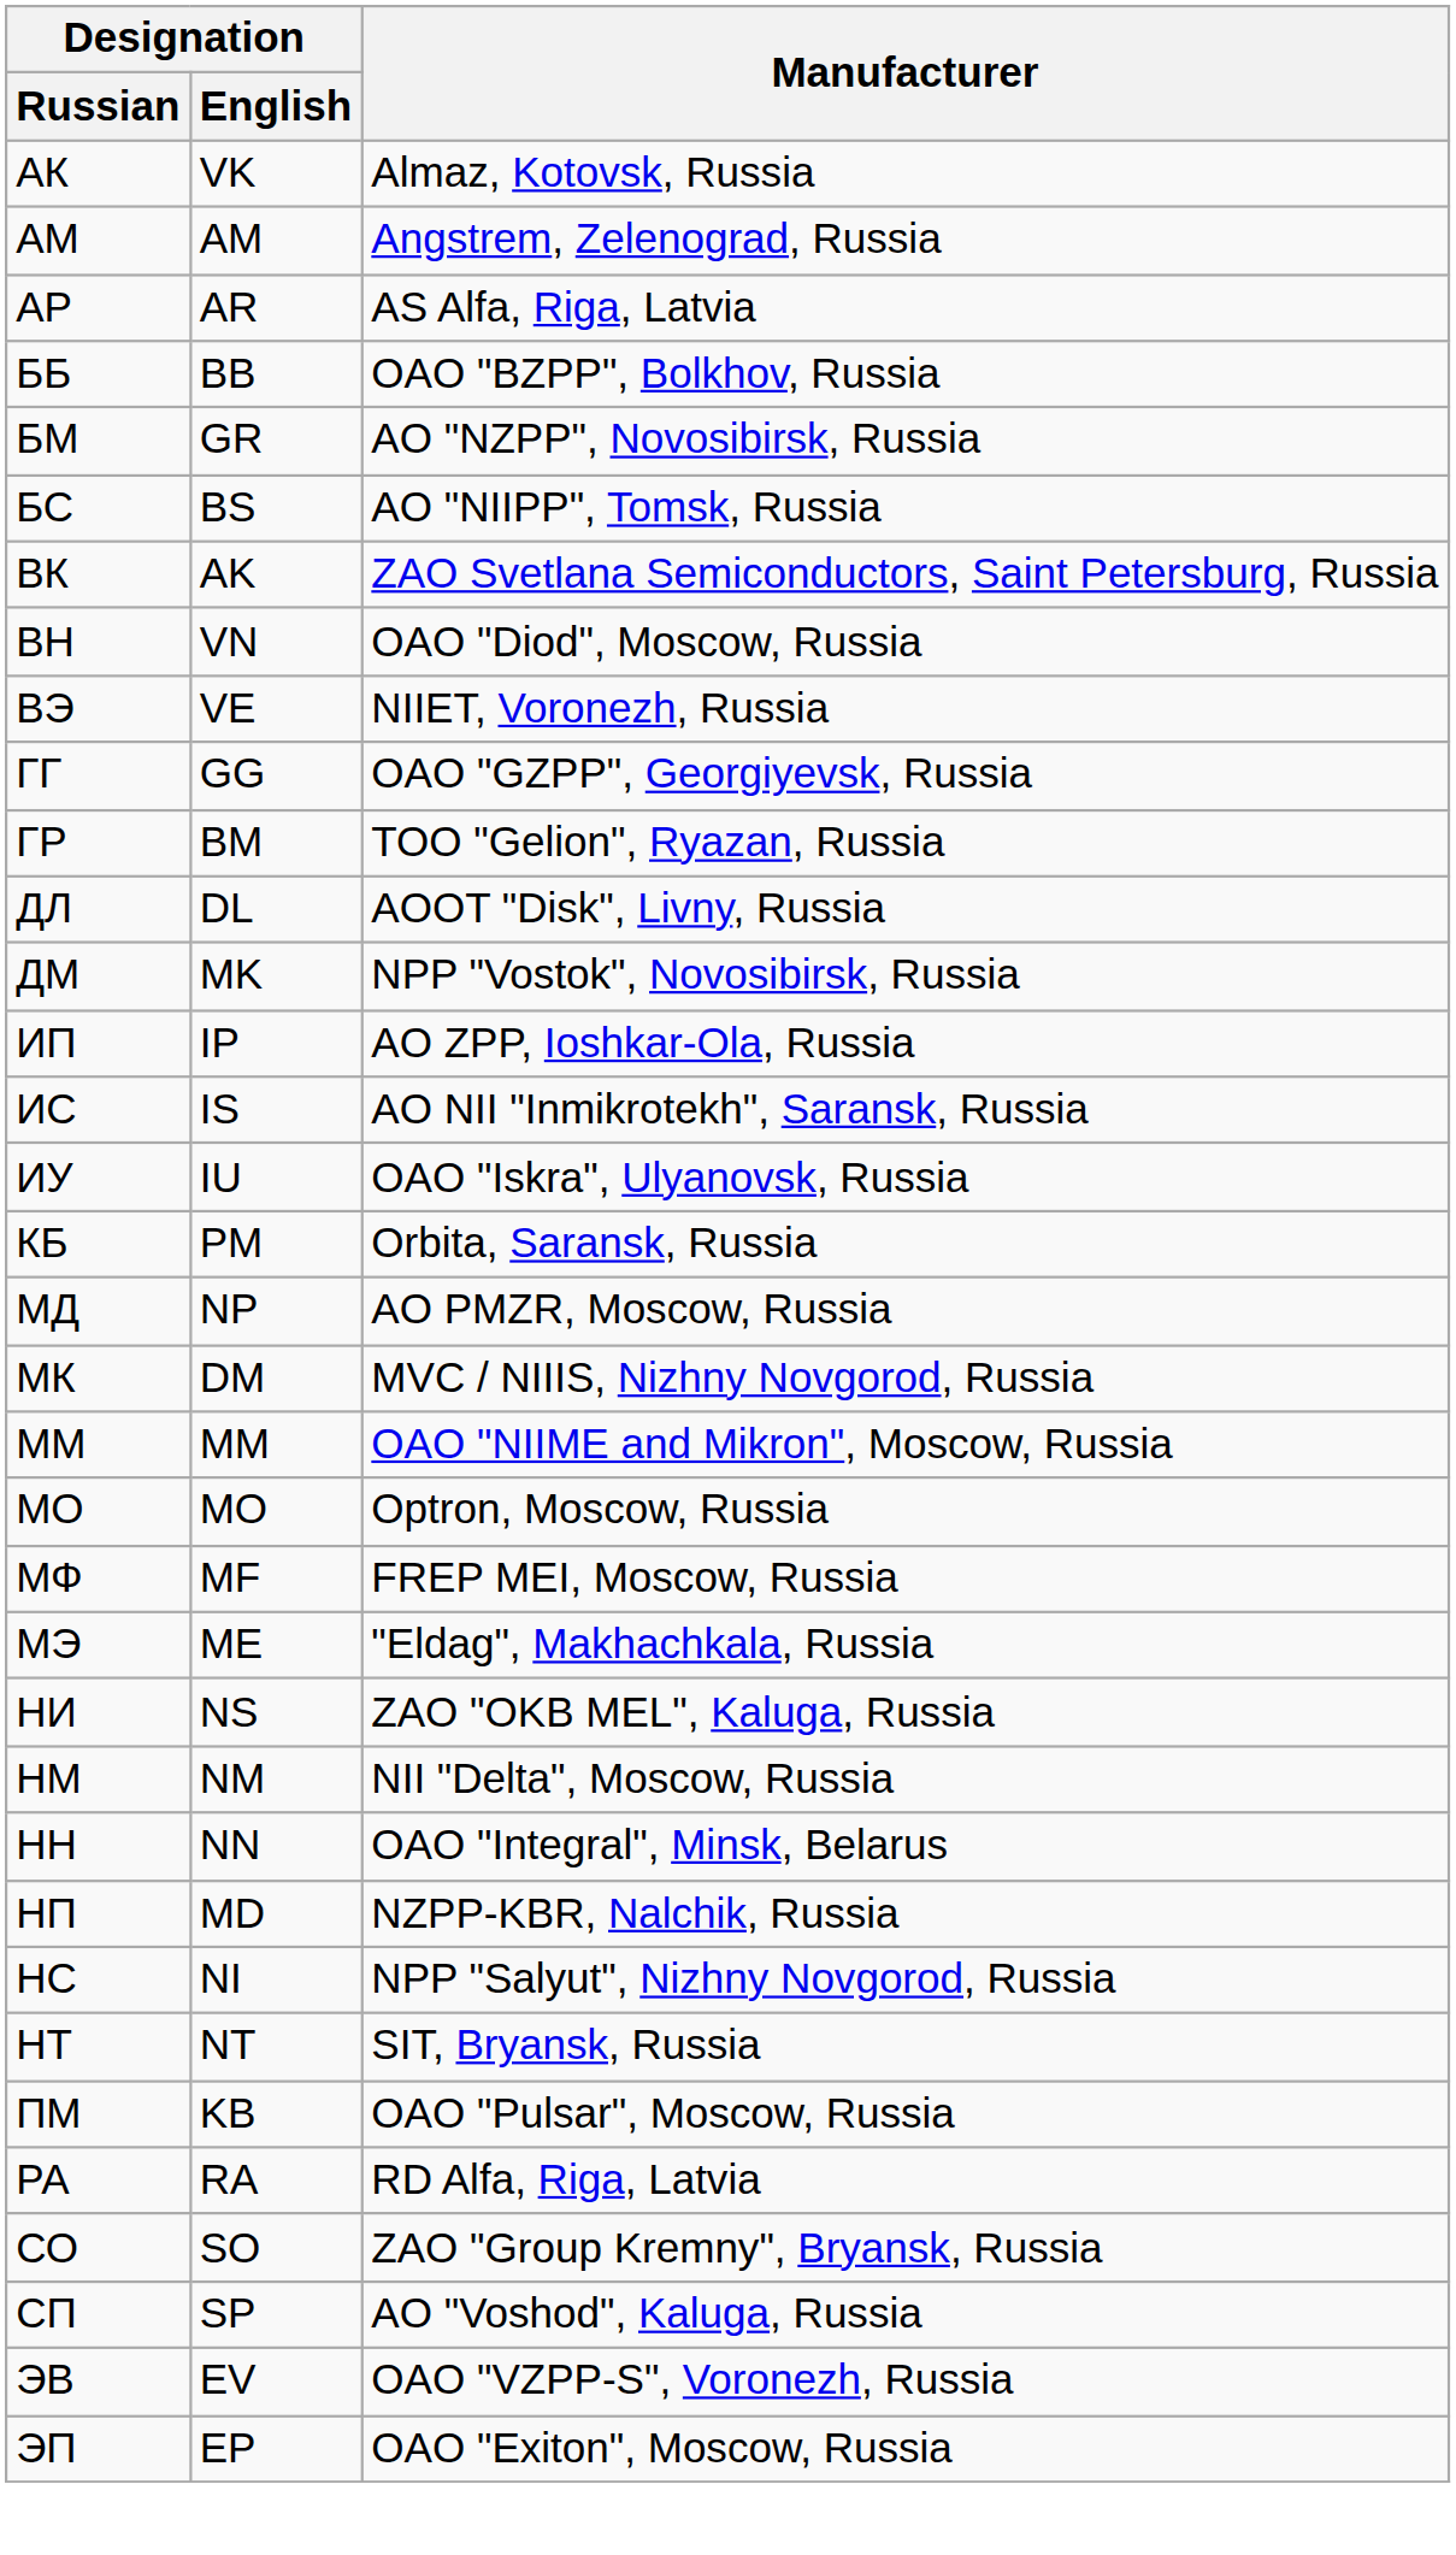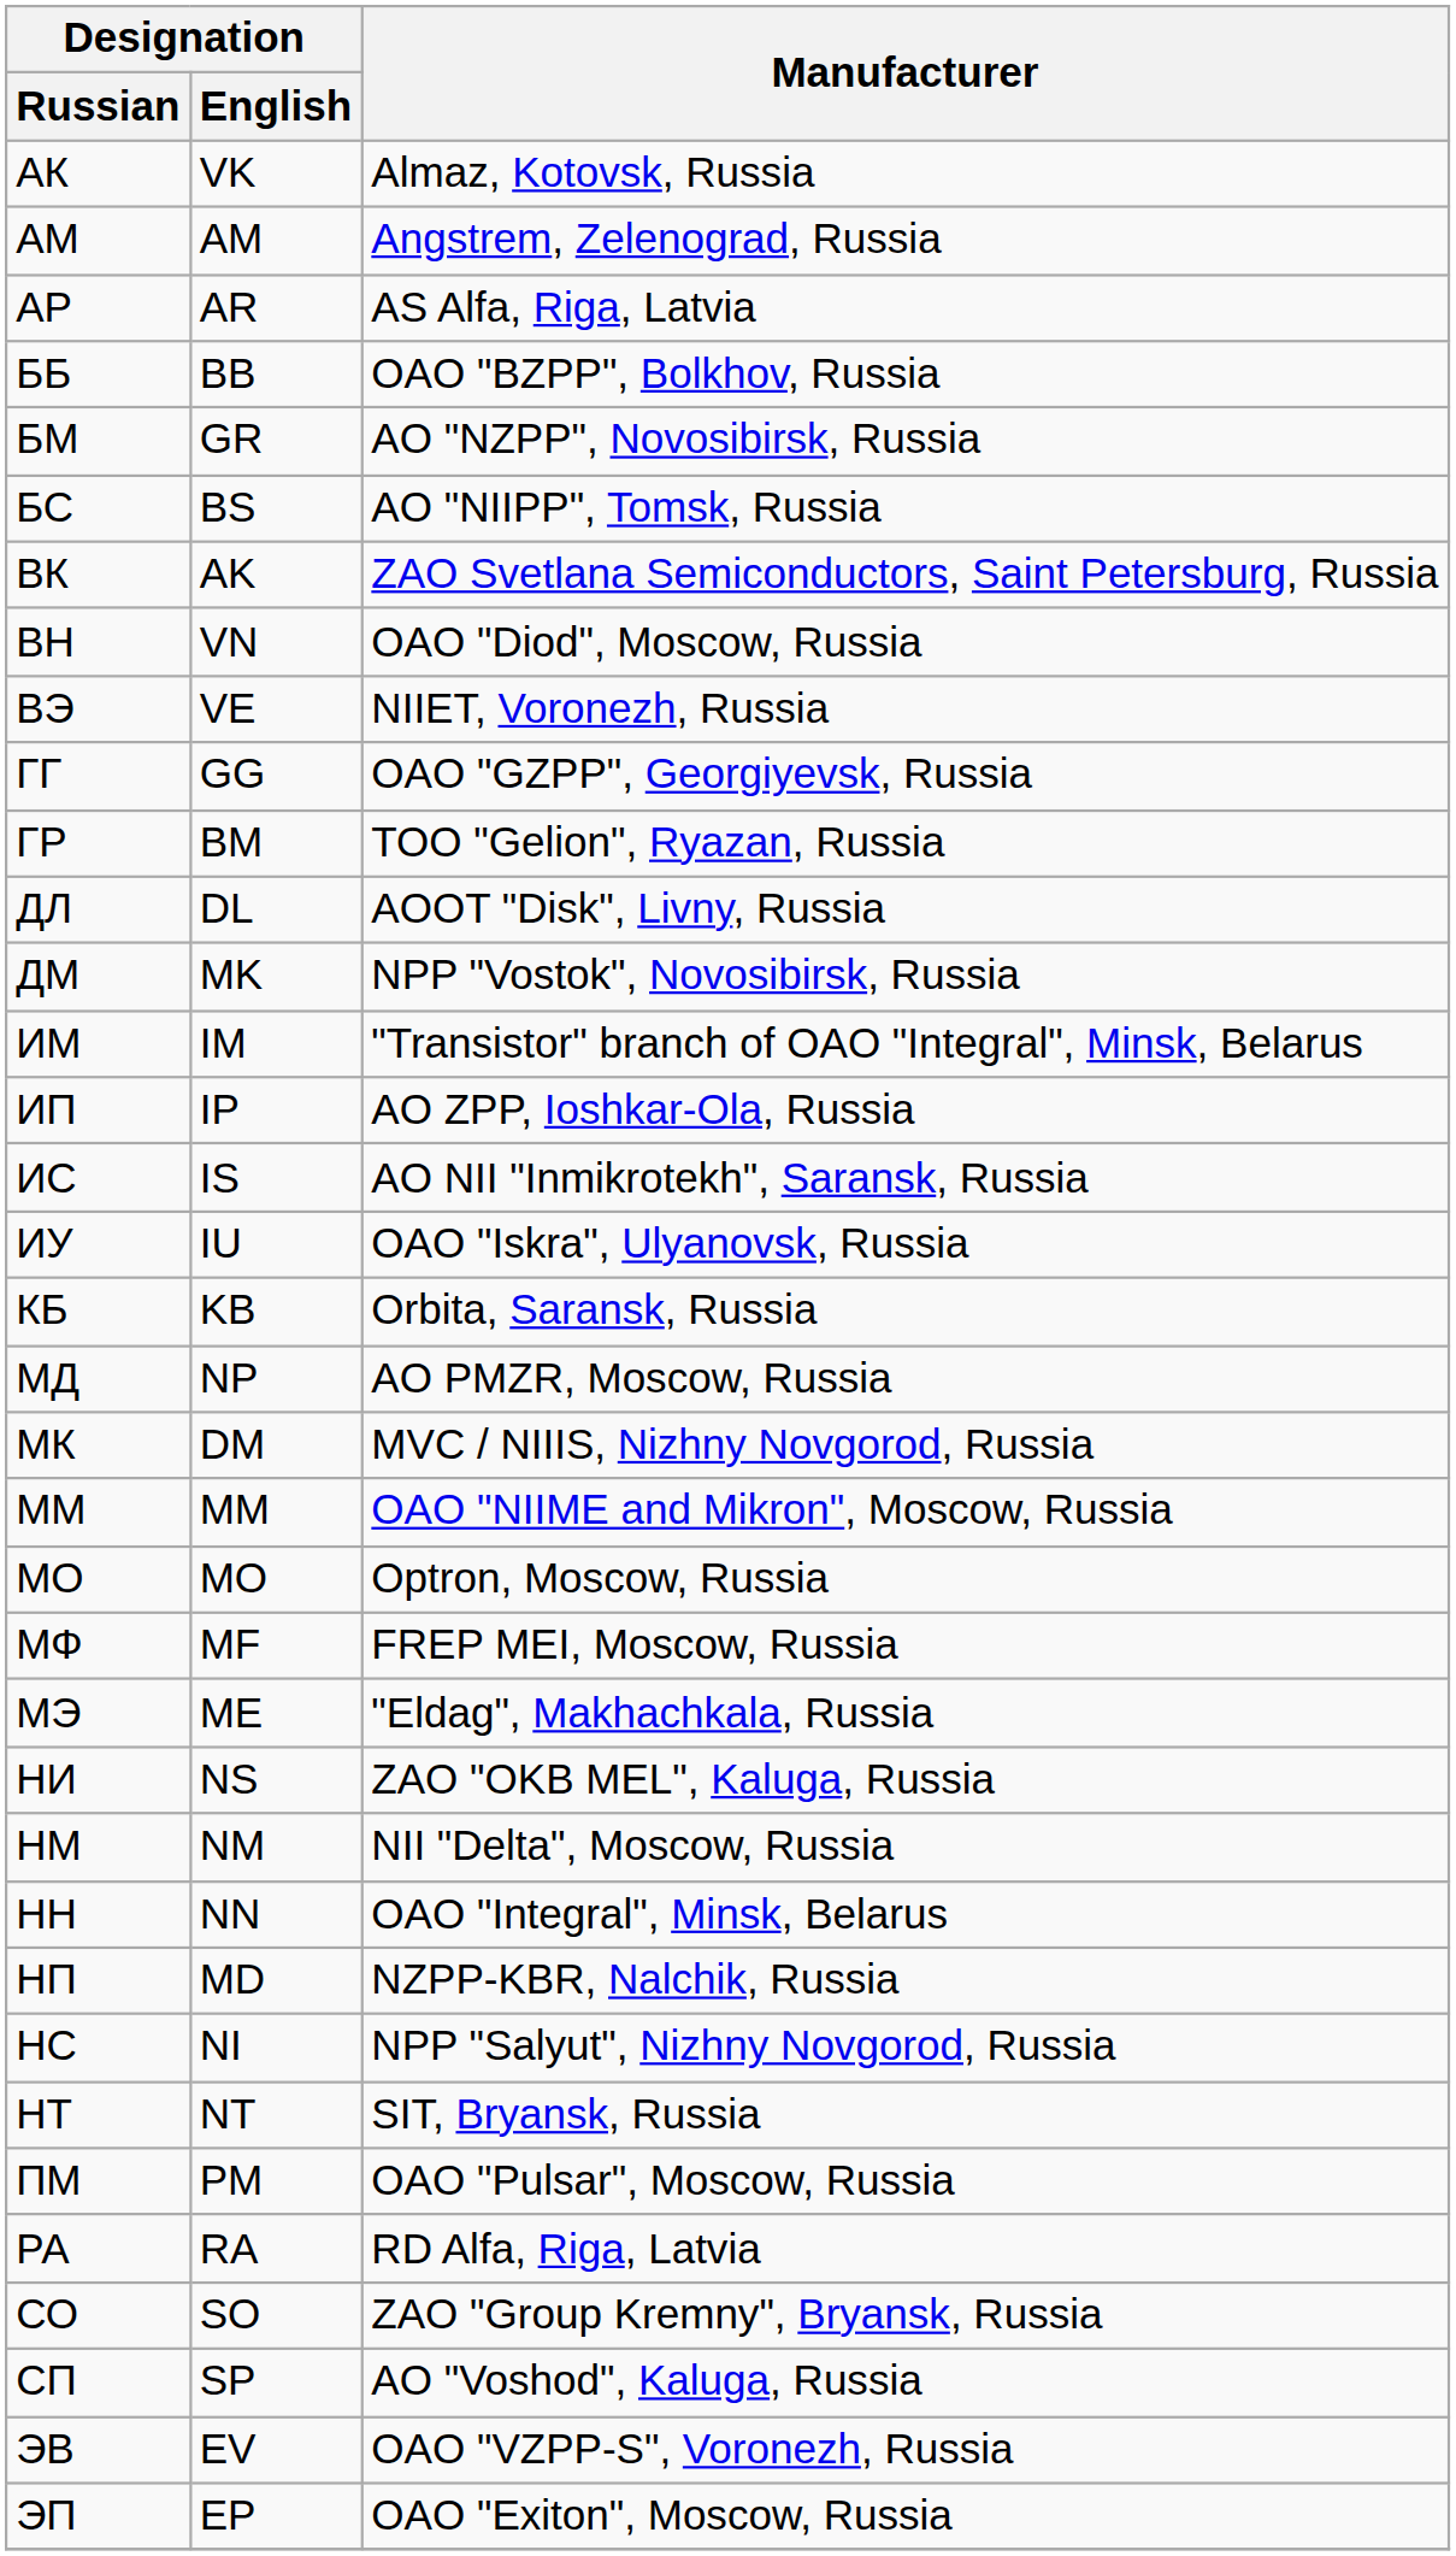 <table class="wikitable">
 <tr>
 <th colspan=2>Designation</th>
 <th rowspan=2>Manufacturer</th>
 </tr>
 <tr>
 <th>Russian</th>
 <th>English</th>
 </tr>
 <tr>
 <td>АК</td>
 <td>VK</td>
 <td>Almaz, <a href='#'>Kotovsk</a>, Russia</td>
 </tr>
 <tr>
 <td>АМ</td>
 <td>AM</td>
 <td><a href='#'>Angstrem</a>, <a href='#'>Zelenograd</a>, Russia</td>
 </tr>
 <tr>
 <td>АР</td>
 <td>AR</td>
 <td>AS Alfa, <a href='#'>Riga</a>, Latvia</td>
 </tr>
 <tr>
 <td>ББ</td>
 <td>BB</td>
 <td>OAO "BZPP", <a href='#'>Bolkhov</a>, Russia</td>
 </tr>
 <tr>
 <td>БМ</td>
 <td>GR</td>
 <td>AO "NZPP", <a href='#'>Novosibirsk</a>, Russia</td>
 </tr>
 <tr>
 <td>БС</td>
 <td>BS</td>
 <td>AO "NIIPP", <a href='#'>Tomsk</a>, Russia</td>
 </tr>
 <tr>
 <td>ВК</td>
 <td>AK</td>
 <td><a href='#'>ZAO Svetlana Semiconductors</a>, <a href='#'>Saint Petersburg</a>, Russia</td>
 </tr>
 <tr>
 <td>ВН</td>
 <td>VN</td>
 <td>OAO "Diod", Moscow, Russia</td>
 </tr>
 <tr>
 <td>ВЭ</td>
 <td>VE</td>
 <td>NIIET, <a href='#'>Voronezh</a>, Russia</td>
 </tr>
 <tr>
 <td>ГГ</td>
 <td>GG</td>
 <td>OAO "GZPP", <a href='#'>Georgiyevsk</a>, Russia</td>
 </tr>
 <tr>
 <td>ГР</td>
 <td>BM</td>
 <td>TOO "Gelion", <a href='#'>Ryazan</a>, Russia</td>
 </tr>
 <tr>
 <td>ДЛ</td>
 <td>DL</td>
 <td>AOOT "Disk", <a href='#'>Livny</a>, Russia</td>
 </tr>
 <tr>
 <td>ДМ</td>
 <td>MK</td>
 <td>NPP "Vostok", <a href='#'>Novosibirsk</a>, Russia</td>
 </tr>
 <tr>
+<td>ИМ</td>
+<td>IM</td>
+<td>"Transistor" branch of OAO "Integral", <a href='#'>Minsk</a>, Belarus</td>
+</tr>
+<tr>
 <td>ИП</td>
 <td>IP</td>
 <td>AO ZPP, <a href='#'>Ioshkar-Ola</a>, Russia</td>
 </tr>
 <tr>
 <td>ИС</td>
 <td>IS</td>
 <td>AO NII "Inmikrotekh", <a href='#'>Saransk</a>, Russia</td>
 </tr>
 <tr>
 <td>ИУ</td>
 <td>IU</td>
 <td>OAO "Iskra", <a href='#'>Ulyanovsk</a>, Russia</td>
 </tr>
 <tr>
 <td>КБ</td>
-<td>PM</td>
+<td>KB</td>
 <td>Orbita, <a href='#'>Saransk</a>, Russia</td>
 </tr>
 <tr>
 <td>МД</td>
 <td>NP</td>
 <td>AO PMZR, Moscow, Russia</td>
 </tr>
 <tr>
 <td>МК</td>
 <td>DM</td>
 <td>MVC / NIIIS, <a href='#'>Nizhny Novgorod</a>, Russia</td>
 </tr>
 <tr>
 <td>ММ</td>
 <td>MM</td>
 <td><a href='#'>OAO "NIIME and Mikron"</a>, Moscow, Russia</td>
 </tr>
 <tr>
 <td>МО</td>
 <td>MO</td>
 <td>Optron, Moscow, Russia</td>
 </tr>
 <tr>
 <td>МФ</td>
 <td>MF</td>
 <td>FREP MEI, Moscow, Russia</td>
 </tr>
 <tr>
 <td>МЭ</td>
 <td>ME</td>
 <td>"Eldag", <a href='#'>Makhachkala</a>, Russia</td>
 </tr>
 <tr>
 <td>НИ</td>
 <td>NS</td>
 <td>ZAO "OKB MEL", <a href='#'>Kaluga</a>, Russia</td>
 </tr>
 <tr>
 <td>НМ</td>
 <td>NM</td>
 <td>NII "Delta", Moscow, Russia</td>
 </tr>
 <tr>
 <td>НН</td>
 <td>NN</td>
 <td>OAO "Integral", <a href='#'>Minsk</a>, Belarus</td>
 </tr>
 <tr>
 <td>НП</td>
 <td>MD</td>
 <td>NZPP-KBR, <a href='#'>Nalchik</a>, Russia</td>
 </tr>
 <tr>
 <td>НС</td>
 <td>NI</td>
 <td>NPP "Salyut", <a href='#'>Nizhny Novgorod</a>, Russia</td>
 </tr>
 <tr>
 <td>НТ</td>
 <td>NT</td>
 <td>SIT, <a href='#'>Bryansk</a>, Russia</td>
 </tr>
 <tr>
 <td>ПМ</td>
-<td>KB</td>
+<td>PM</td>
 <td>OAO "Pulsar", Moscow, Russia</td>
 </tr>
 <tr>
 <td>РА</td>
 <td>RA</td>
 <td>RD Alfa, <a href='#'>Riga</a>, Latvia</td>
 </tr>
 <tr>
 <td>СО</td>
 <td>SO</td>
 <td>ZAO "Group Kremny", <a href='#'>Bryansk</a>, Russia</td>
 </tr>
 <tr>
 <td>СП</td>
 <td>SP</td>
 <td>AO "Voshod", <a href='#'>Kaluga</a>, Russia</td>
 </tr>
 <tr>
 <td>ЭВ</td>
 <td>EV</td>
 <td>OAO "VZPP-S", <a href='#'>Voronezh</a>, Russia</td>
 </tr>
 <tr>
 <td>ЭП</td>
 <td>EP</td>
 <td>OAO "Exiton", Moscow, Russia</td>
 </tr>
 <tr>
 </tr>
 </table>
